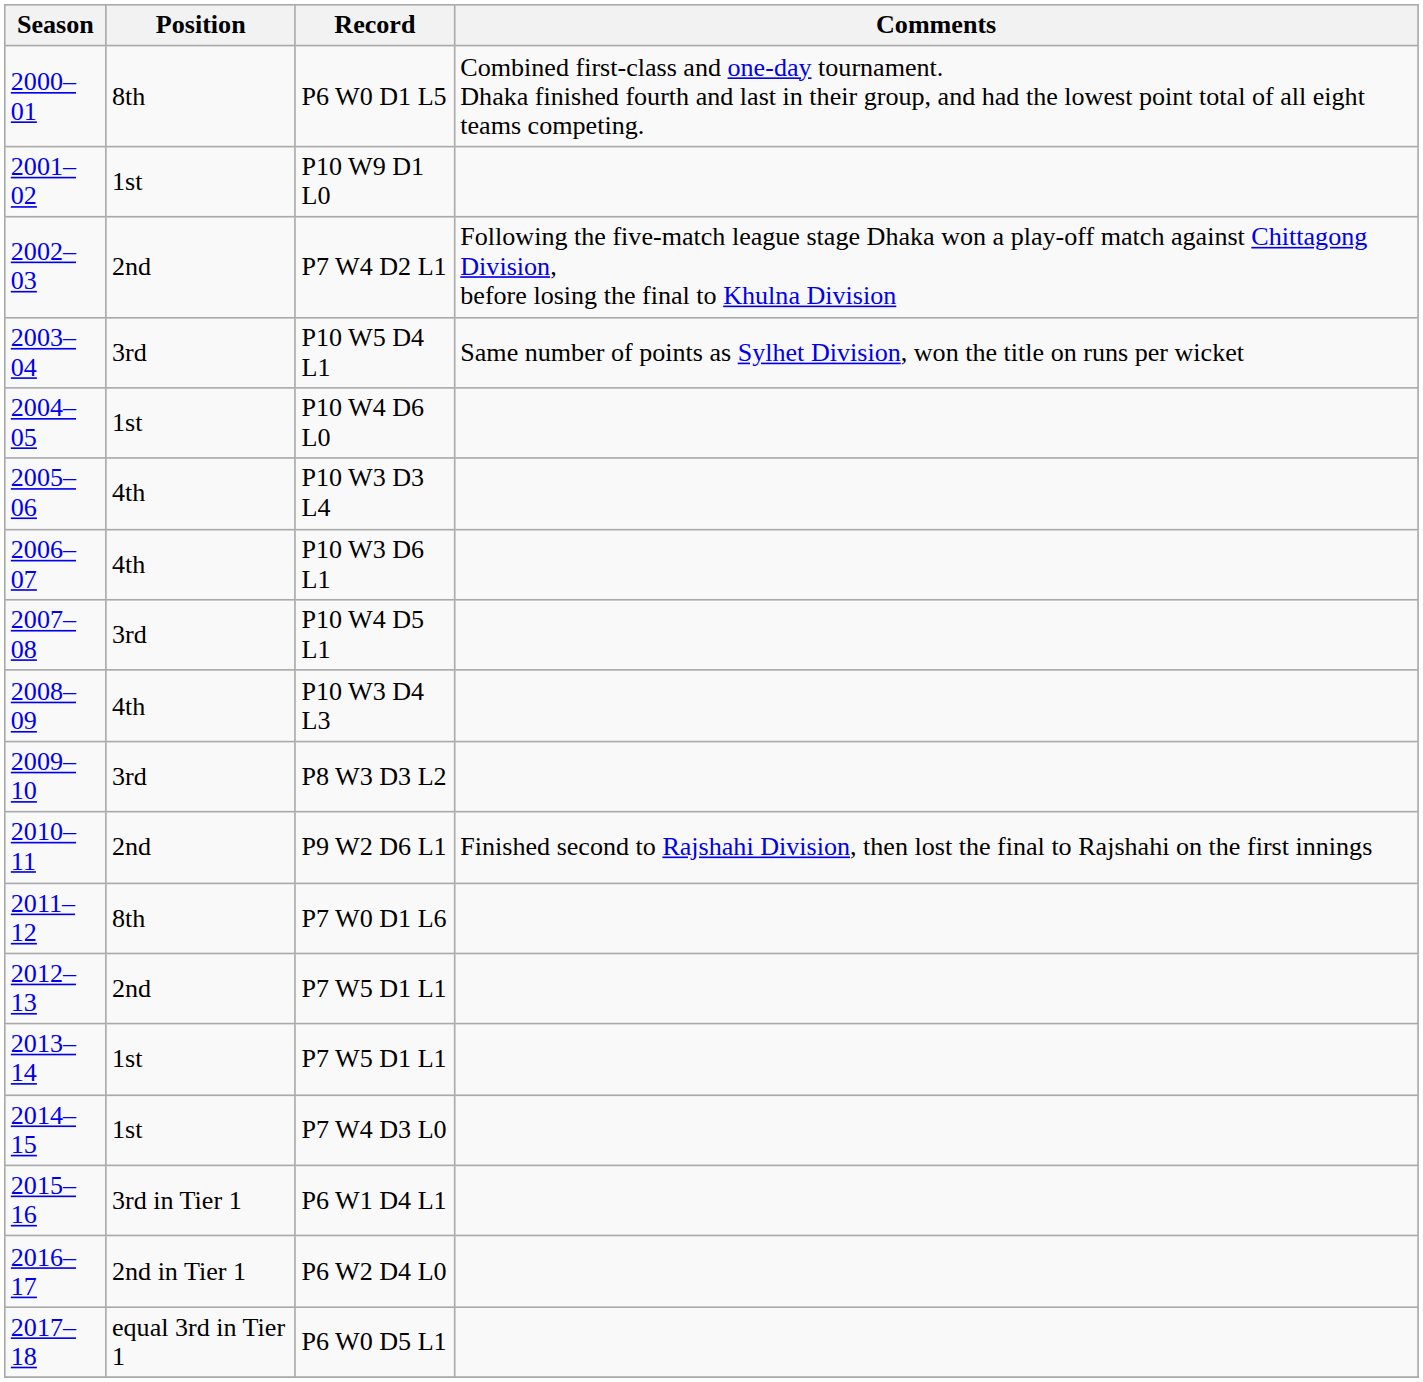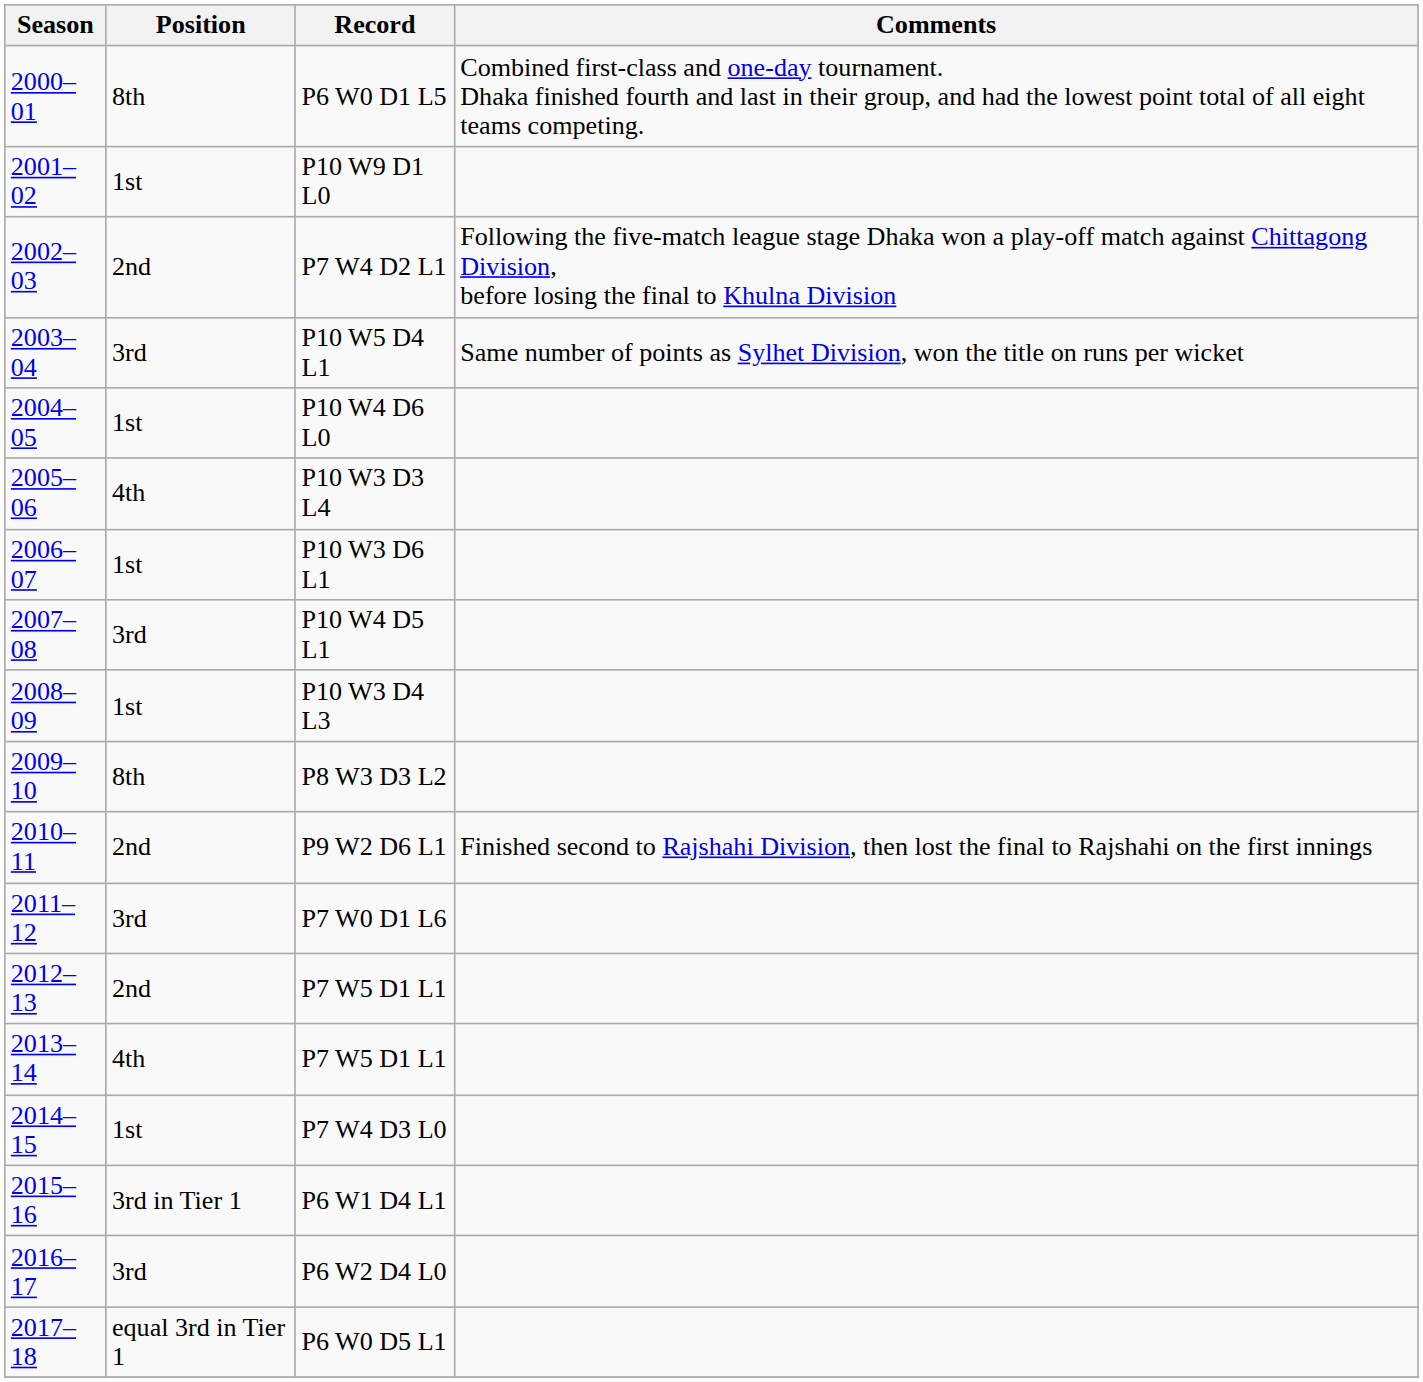 <table class="wikitable">
 <tr>
 <th>Season</th>
 <th>Position</th>
 <th>Record</th>
 <th>Comments</th>
 </tr>
 <tr>
 <td><a href='#'>2000–01</a></td>
 <td>8th</td>
 <td>P6 W0 D1 L5</td>
 <td>Combined first-class and <a href='#'>one-day</a> tournament.<br> Dhaka finished fourth and last in their group, and had the lowest point total of all eight teams competing.</td>
 </tr>
 <tr>
 <td><a href='#'>2001–02</a></td>
 <td>1st</td>
 <td>P10 W9 D1 L0</td>
 <td></td>
 </tr>
 <tr>
 <td><a href='#'>2002–03</a></td>
 <td>2nd</td>
 <td>P7 W4 D2 L1</td>
 <td>Following the five-match league stage Dhaka won a play-off match against <a href='#'>Chittagong Division</a>, <br> before losing the  final to <a href='#'>Khulna Division</a></td>
 </tr>
 <tr>
 <td><a href='#'>2003–04</a></td>
 <td>3rd</td>
 <td>P10 W5 D4 L1</td>
 <td>Same number of points as <a href='#'>Sylhet Division</a>, won the title on runs per wicket</td>
 </tr>
 <tr>
 <td><a href='#'>2004–05</a></td>
 <td>1st</td>
 <td>P10 W4 D6 L0</td>
 <td></td>
 </tr>
 <tr>
 <td><a href='#'>2005–06</a></td>
 <td>4th</td>
 <td>P10 W3 D3 L4</td>
 <td></td>
 </tr>
 <tr>
 <td><a href='#'>2006–07</a></td>
-<td>4th</td>
+<td>1st</td>
 <td>P10 W3 D6 L1</td>
 <td></td>
 </tr>
 <tr>
 <td><a href='#'>2007–08</a></td>
 <td>3rd</td>
 <td>P10 W4 D5 L1</td>
 <td></td>
 </tr>
 <tr>
 <td><a href='#'>2008–09</a></td>
-<td>4th</td>
+<td>1st</td>
 <td>P10 W3 D4 L3</td>
 <td></td>
 </tr>
 <tr>
 <td><a href='#'>2009–10</a></td>
-<td>3rd</td>
+<td>8th</td>
 <td>P8 W3 D3 L2</td>
 <td></td>
 </tr>
 <tr>
 <td><a href='#'>2010–11</a></td>
 <td>2nd</td>
 <td>P9 W2 D6 L1</td>
 <td>Finished second to <a href='#'>Rajshahi Division</a>, then lost the final to Rajshahi on the first innings</td>
 </tr>
 <tr>
 <td><a href='#'>2011–12</a></td>
-<td>8th</td>
+<td>3rd</td>
 <td>P7 W0 D1 L6</td>
 <td></td>
 </tr>
 <tr>
 <td><a href='#'>2012–13</a></td>
 <td>2nd</td>
 <td>P7 W5 D1 L1</td>
 <td></td>
 </tr>
 <tr>
 <td><a href='#'>2013–14</a></td>
-<td>1st</td>
+<td>4th</td>
 <td>P7 W5 D1 L1</td>
 <td></td>
 </tr>
 <tr>
 <td><a href='#'>2014–15</a></td>
 <td>1st</td>
 <td>P7 W4 D3 L0</td>
 <td></td>
 </tr>
 <tr>
 <td><a href='#'>2015–16</a></td>
 <td>3rd in Tier 1</td>
 <td>P6 W1 D4 L1</td>
 <td></td>
 </tr>
 <tr>
 <td><a href='#'>2016–17</a></td>
-<td>2nd in Tier 1</td>
+<td>3rd</td>
 <td>P6 W2 D4 L0</td>
 <td></td>
 </tr>
 <tr>
 <td><a href='#'>2017–18</a></td>
 <td>equal 3rd in Tier 1</td>
 <td>P6 W0 D5 L1</td>
 <td></td>
 </tr>
 <tr>
 </tr>
 </table>
